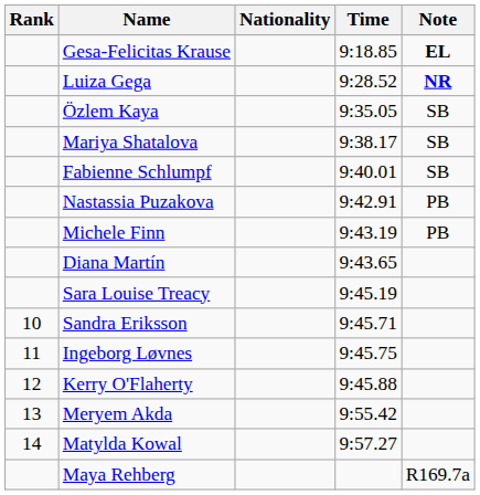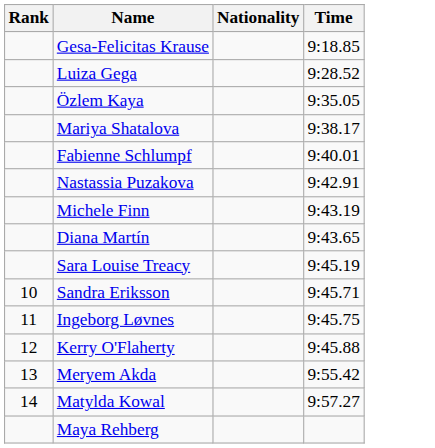 <table class="wikitable sortable" style="text-align:center">
 <tr>
 <th>Rank</th>
 <th>Name</th>
 <th>Nationality</th>
 <th>Time</th>
-<th>Note</th>
 </tr>
 <tr>
 <td></td>
 <td align=left><a href='#'>Gesa-Felicitas Krause</a></td>
 <td align=left></td>
 <td>9:18.85</td>
-<td><strong>EL</strong></td>
 </tr>
 <tr>
 <td></td>
 <td align=left><a href='#'>Luiza Gega</a></td>
 <td align=left></td>
 <td>9:28.52</td>
-<td><strong><a href='#'>NR</a></strong></td>
 </tr>
 <tr>
 <td></td>
 <td align=left><a href='#'>Özlem Kaya</a></td>
 <td align=left></td>
 <td>9:35.05</td>
-<td>SB</td>
 </tr>
 <tr>
 <td></td>
 <td align=left><a href='#'>Mariya Shatalova</a></td>
 <td align=left></td>
 <td>9:38.17</td>
-<td>SB</td>
 </tr>
 <tr>
 <td></td>
 <td align=left><a href='#'>Fabienne Schlumpf</a></td>
 <td align=left></td>
 <td>9:40.01</td>
-<td>SB</td>
 </tr>
 <tr>
 <td></td>
 <td align=left><a href='#'>Nastassia Puzakova</a></td>
 <td align=left></td>
 <td>9:42.91</td>
-<td>PB</td>
 </tr>
 <tr>
 <td></td>
 <td align=left><a href='#'>Michele Finn</a></td>
 <td align=left></td>
 <td>9:43.19</td>
-<td>PB</td>
 </tr>
 <tr>
 <td></td>
 <td align=left><a href='#'>Diana Martín</a></td>
 <td align=left></td>
 <td>9:43.65</td>
-<td></td>
 </tr>
 <tr>
 <td></td>
 <td align=left><a href='#'>Sara Louise Treacy</a></td>
 <td align=left></td>
 <td>9:45.19</td>
-<td></td>
 </tr>
 <tr>
 <td>10</td>
 <td align=left><a href='#'>Sandra Eriksson</a></td>
 <td align=left></td>
 <td>9:45.71</td>
-<td></td>
 </tr>
 <tr>
 <td>11</td>
 <td align=left><a href='#'>Ingeborg Løvnes</a></td>
 <td align=left></td>
 <td>9:45.75</td>
-<td></td>
 </tr>
 <tr>
 <td>12</td>
 <td align=left><a href='#'>Kerry O'Flaherty</a></td>
 <td align=left></td>
 <td>9:45.88</td>
-<td></td>
 </tr>
 <tr>
 <td>13</td>
 <td align=left><a href='#'>Meryem Akda</a></td>
 <td align=left></td>
 <td>9:55.42</td>
-<td></td>
 </tr>
 <tr>
 <td>14</td>
 <td align=left><a href='#'>Matylda Kowal</a></td>
 <td align=left></td>
 <td>9:57.27</td>
-<td></td>
 </tr>
 <tr>
 <td></td>
 <td align=left><a href='#'>Maya Rehberg</a></td>
 <td align=left></td>
 <td></td>
-<td>R169.7a</td>
 </tr>
 </table>
